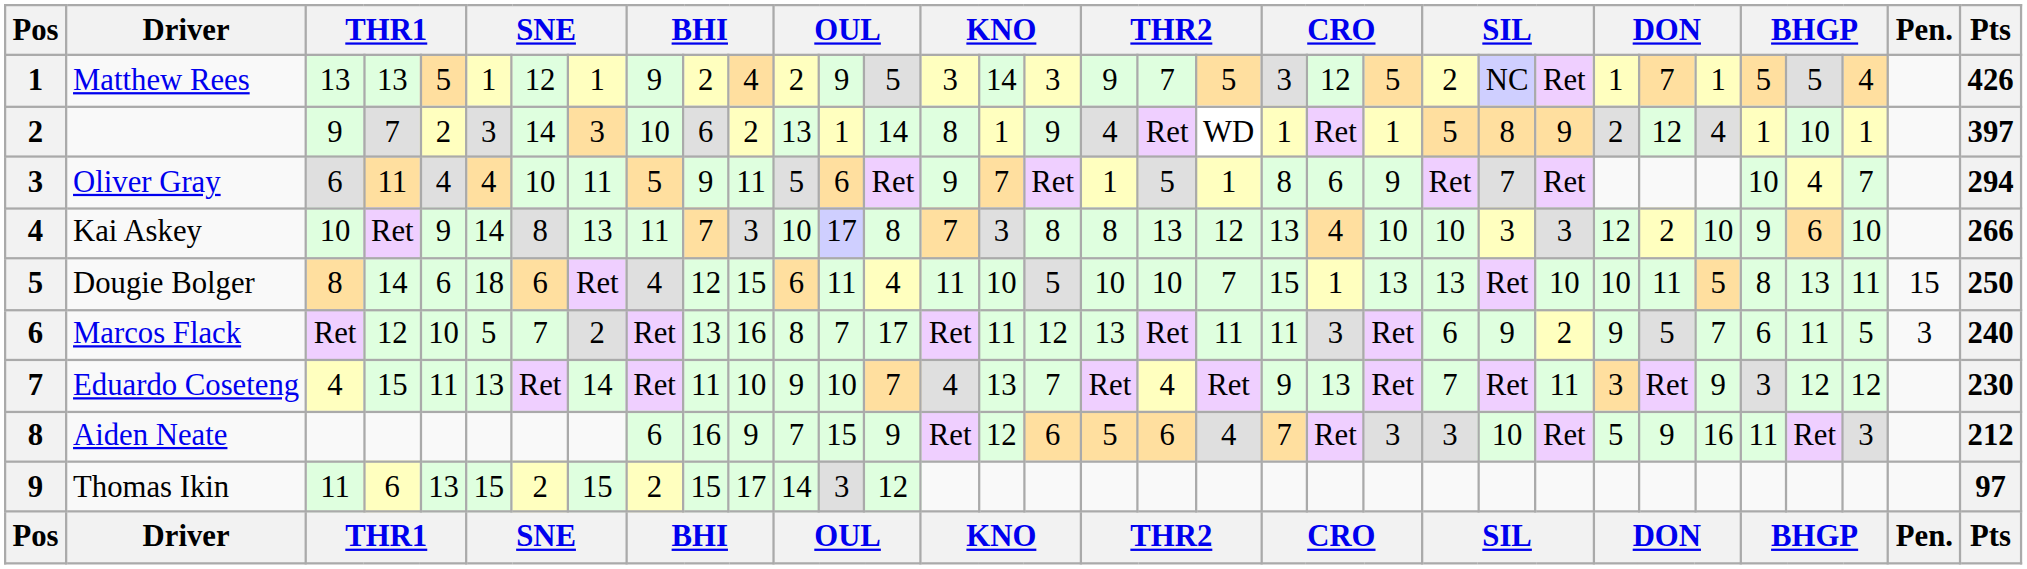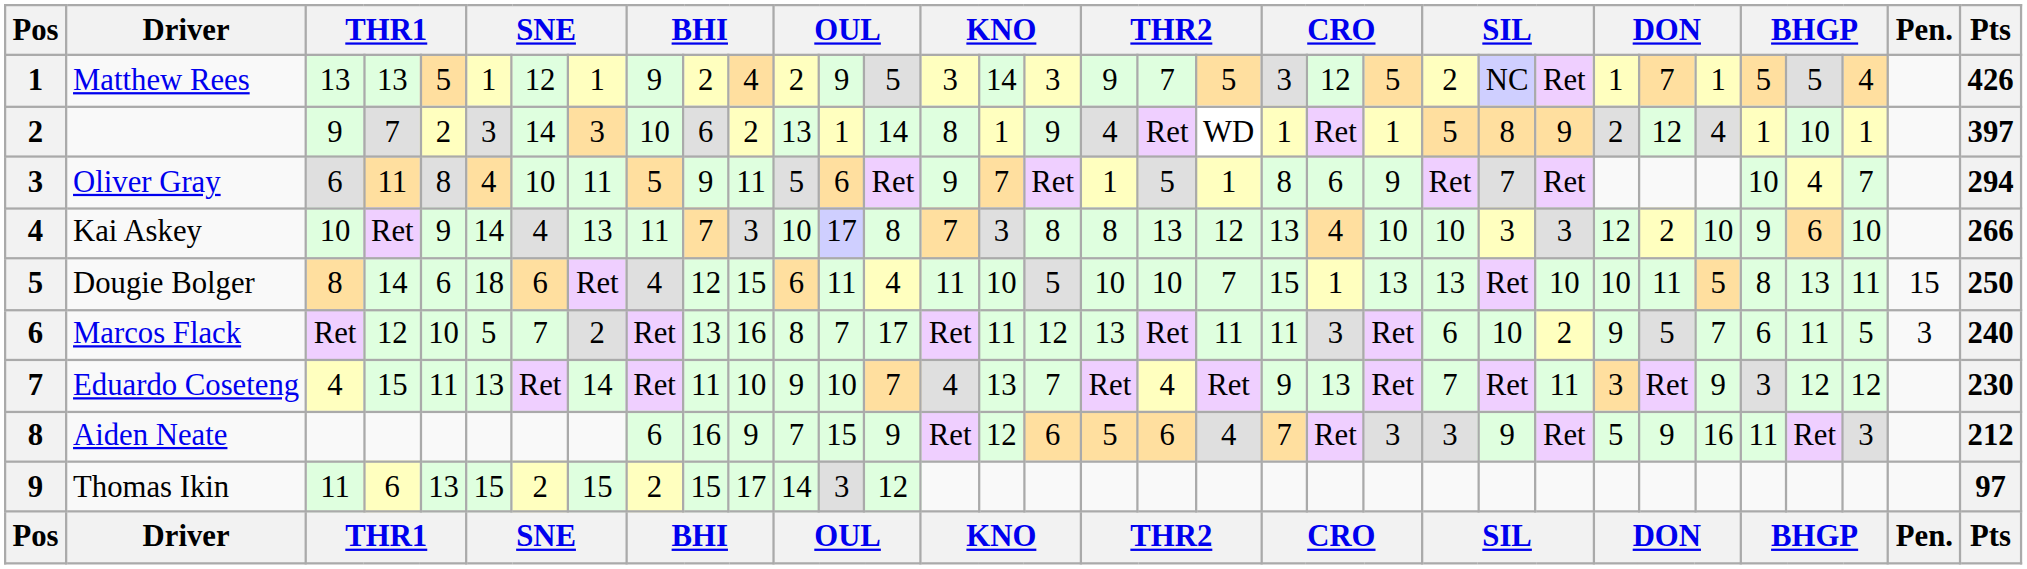 <table class="wikitable" style="font-size:85%; text-align:center">
 <tr style="background:#f9f9f9">
 <th>Pos</th>
 <th>Driver</th>
 <th colspan=3><a href='#'>THR1</a></th>
 <th colspan=3><a href='#'>SNE</a></th>
 <th colspan=3><a href='#'>BHI</a></th>
 <th colspan=3><a href='#'>OUL</a></th>
 <th colspan=3><a href='#'>KNO</a></th>
 <th colspan=3><a href='#'>THR2</a></th>
 <th colspan=3><a href='#'>CRO</a></th>
 <th colspan=3><a href='#'>SIL</a></th>
 <th colspan=3><a href='#'>DON</a></th>
 <th colspan=3><a href='#'>BHGP</a></th>
 <th>Pen.</th>
 <th>Pts</th>
 </tr>
 <tr>
 <th>1</th>
 <td style="text-align:left"> <a href='#'>Matthew Rees</a></td>
 <td style="background:#dfffdf">13</td>
 <td style="background:#dfffdf">13</td>
 <td style="background:#ffdf9f">5</td>
 <td style="background:#ffffbf">1</td>
 <td style="background:#dfffdf">12</td>
 <td style="background:#ffffbf">1</td>
 <td style="background:#dfffdf">9</td>
 <td style="background:#ffffbf">2</td>
 <td style="background:#ffdf9f">4</td>
 <td style="background:#ffffbf">2</td>
 <td style="background:#dfffdf">9</td>
 <td style="background:#dfdfdf">5</td>
 <td style="background:#ffffbf">3</td>
 <td style="background:#dfffdf">14</td>
 <td style="background:#ffffbf">3</td>
 <td style="background:#dfffdf">9</td>
 <td style="background:#dfffdf">7</td>
 <td style="background:#ffdf9f">5</td>
 <td style="background:#dfdfdf">3</td>
 <td style="background:#dfffdf">12</td>
 <td style="background:#ffdf9f">5</td>
 <td style="background:#ffffbf">2</td>
 <td style="background:#cfcfff">NC</td>
 <td style="background:#efcfff">Ret</td>
 <td style="background:#ffffbf">1</td>
 <td style="background:#ffdf9f">7</td>
 <td style="background:#ffffbf">1</td>
 <td style="background:#ffdf9f">5</td>
 <td style="background:#dfdfdf">5</td>
 <td style="background:#ffdf9f">4</td>
 <td></td>
 <th>426</th>
 </tr>
 <tr>
 <th>2</th>
 <td style="text-align:left"></td>
 <td style="background:#dfffdf">9</td>
 <td style="background:#dfdfdf">7</td>
 <td style="background:#ffffbf">2</td>
 <td style="background:#dfdfdf">3</td>
 <td style="background:#dfffdf">14</td>
 <td style="background:#ffdf9f">3</td>
 <td style="background:#dfffdf">10</td>
 <td style="background:#dfdfdf">6</td>
 <td style="background:#ffffbf">2</td>
 <td style="background:#dfffdf">13</td>
 <td style="background:#ffffbf">1</td>
 <td style="background:#dfffdf">14</td>
 <td style="background:#dfffdf">8</td>
 <td style="background:#ffffbf">1</td>
 <td style="background:#dfffdf">9</td>
 <td style="background:#dfdfdf">4</td>
 <td style="background:#efcfff">Ret</td>
 <td style="background:#ffffff">WD</td>
 <td style="background:#ffffbf">1</td>
 <td style="background:#efcfff">Ret</td>
 <td style="background:#ffffbf">1</td>
 <td style="background:#ffdf9f">5</td>
 <td style="background:#ffdf9f">8</td>
 <td style="background:#ffdf9f">9</td>
 <td style="background:#dfdfdf">2</td>
 <td style="background:#dfffdf">12</td>
 <td style="background:#dfdfdf">4</td>
 <td style="background:#ffffbf">1</td>
 <td style="background:#dfffdf">10</td>
 <td style="background:#ffffbf">1</td>
 <td></td>
 <th>397</th>
 </tr>
 <tr>
 <th>3</th>
 <td style="text-align:left"> <a href='#'>Oliver Gray</a></td>
 <td style="background:#dfdfdf">6</td>
 <td style="background:#ffdf9f">11</td>
-<td style="background:#dfdfdf">4</td>
+<td style="background:#dfdfdf">8</td>
 <td style="background:#ffdf9f">4</td>
 <td style="background:#dfffdf">10</td>
 <td style="background:#dfffdf">11</td>
 <td style="background:#ffdf9f">5</td>
 <td style="background:#dfffdf">9</td>
 <td style="background:#dfffdf">11</td>
 <td style="background:#dfdfdf">5</td>
 <td style="background:#ffdf9f">6</td>
 <td style="background:#efcfff">Ret</td>
 <td style="background:#dfffdf">9</td>
 <td style="background:#ffdf9f">7</td>
 <td style="background:#efcfff">Ret</td>
 <td style="background:#ffffbf">1</td>
 <td style="background:#dfdfdf">5</td>
 <td style="background:#ffffbf">1</td>
 <td style="background:#dfffdf">8</td>
 <td style="background:#dfffdf">6</td>
 <td style="background:#dfffdf">9</td>
 <td style="background:#efcfff">Ret</td>
 <td style="background:#dfdfdf">7</td>
 <td style="background:#efcfff">Ret</td>
 <td></td>
 <td></td>
 <td></td>
 <td style="background:#dfffdf">10</td>
 <td style="background:#ffffbf">4</td>
 <td style="background:#dfffdf">7</td>
 <td></td>
 <th>294</th>
 </tr>
 <tr>
 <th>4</th>
 <td style="text-align:left"> Kai Askey</td>
 <td style="background:#dfffdf">10</td>
 <td style="background:#efcfff">Ret</td>
 <td style="background:#dfffdf">9</td>
 <td style="background:#dfffdf">14</td>
-<td style="background:#dfdfdf">8</td>
+<td style="background:#dfdfdf">4</td>
 <td style="background:#dfffdf">13</td>
 <td style="background:#dfffdf">11</td>
 <td style="background:#ffdf9f">7</td>
 <td style="background:#dfdfdf">3</td>
 <td style="background:#dfffdf">10</td>
 <td style="background:#cfcfff">17</td>
 <td style="background:#dfffdf">8</td>
 <td style="background:#ffdf9f">7</td>
 <td style="background:#dfdfdf">3</td>
 <td style="background:#dfffdf">8</td>
 <td style="background:#dfffdf">8</td>
 <td style="background:#dfffdf">13</td>
 <td style="background:#dfffdf">12</td>
 <td style="background:#dfffdf">13</td>
 <td style="background:#ffdf9f">4</td>
 <td style="background:#dfffdf">10</td>
 <td style="background:#dfffdf">10</td>
 <td style="background:#ffffbf">3</td>
 <td style="background:#dfdfdf">3</td>
 <td style="background:#dfffdf">12</td>
 <td style="background:#ffffbf">2</td>
 <td style="background:#dfffdf">10</td>
 <td style="background:#dfffdf">9</td>
 <td style="background:#ffdf9f">6</td>
 <td style="background:#dfffdf">10</td>
 <td></td>
 <th>266</th>
 </tr>
 <tr>
 <th>5</th>
 <td style="text-align:left"> Dougie Bolger</td>
 <td style="background:#ffdf9f">8</td>
 <td style="background:#dfffdf">14</td>
 <td style="background:#dfffdf">6</td>
 <td style="background:#dfffdf">18</td>
 <td style="background:#ffdf9f">6</td>
 <td style="background:#efcfff">Ret</td>
 <td style="background:#dfdfdf">4</td>
 <td style="background:#dfffdf">12</td>
 <td style="background:#dfffdf">15</td>
 <td style="background:#ffdf9f">6</td>
 <td style="background:#dfffdf">11</td>
 <td style="background:#ffffbf">4</td>
 <td style="background:#dfffdf">11</td>
 <td style="background:#dfffdf">10</td>
 <td style="background:#dfdfdf">5</td>
 <td style="background:#dfffdf">10</td>
 <td style="background:#dfffdf">10</td>
 <td style="background:#dfffdf">7</td>
 <td style="background:#dfffdf">15</td>
 <td style="background:#ffffbf">1</td>
 <td style="background:#dfffdf">13</td>
 <td style="background:#dfffdf">13</td>
 <td style="background:#efcfff">Ret</td>
 <td style="background:#dfffdf">10</td>
 <td style="background:#dfffdf">10</td>
 <td style="background:#dfffdf">11</td>
 <td style="background:#ffdf9f">5</td>
 <td style="background:#dfffdf">8</td>
 <td style="background:#dfffdf">13</td>
 <td style="background:#dfffdf">11</td>
 <td>15</td>
 <th>250</th>
 </tr>
 <tr>
 <th>6</th>
 <td style="text-align:left"> <a href='#'>Marcos Flack</a></td>
 <td style="background:#efcfff">Ret</td>
 <td style="background:#dfffdf">12</td>
 <td style="background:#dfffdf">10</td>
 <td style="background:#dfffdf">5</td>
 <td style="background:#dfffdf">7</td>
 <td style="background:#dfdfdf">2</td>
 <td style="background:#efcfff">Ret</td>
 <td style="background:#dfffdf">13</td>
 <td style="background:#dfffdf">16</td>
 <td style="background:#dfffdf">8</td>
 <td style="background:#dfffdf">7</td>
 <td style="background:#dfffdf">17</td>
 <td style="background:#efcfff">Ret</td>
 <td style="background:#dfffdf">11</td>
 <td style="background:#dfffdf">12</td>
 <td style="background:#dfffdf">13</td>
 <td style="background:#efcfff">Ret</td>
 <td style="background:#dfffdf">11</td>
 <td style="background:#dfffdf">11</td>
 <td style="background:#dfdfdf">3</td>
 <td style="background:#efcfff">Ret</td>
 <td style="background:#dfffdf">6</td>
-<td style="background:#dfffdf">9</td>
+<td style="background:#dfffdf">10</td>
 <td style="background:#ffffbf">2</td>
 <td style="background:#dfffdf">9</td>
 <td style="background:#dfdfdf">5</td>
 <td style="background:#dfffdf">7</td>
 <td style="background:#dfffdf">6</td>
 <td style="background:#dfffdf">11</td>
 <td style="background:#dfffdf">5</td>
 <td>3</td>
 <th>240</th>
 </tr>
 <tr>
 <th>7</th>
 <td style="text-align:left"> <a href='#'>Eduardo Coseteng</a></td>
 <td style="background:#ffffbf">4</td>
 <td style="background:#dfffdf">15</td>
 <td style="background:#dfffdf">11</td>
 <td style="background:#dfffdf">13</td>
 <td style="background:#efcfff">Ret</td>
 <td style="background:#dfffdf">14</td>
 <td style="background:#efcfff">Ret</td>
 <td style="background:#dfffdf">11</td>
 <td style="background:#dfffdf">10</td>
 <td style="background:#dfffdf">9</td>
 <td style="background:#dfffdf">10</td>
 <td style="background:#ffdf9f">7</td>
 <td style="background:#dfdfdf">4</td>
 <td style="background:#dfffdf">13</td>
 <td style="background:#dfffdf">7</td>
 <td style="background:#efcfff">Ret</td>
 <td style="background:#ffffbf">4</td>
 <td style="background:#efcfff">Ret</td>
 <td style="background:#dfffdf">9</td>
 <td style="background:#dfffdf">13</td>
 <td style="background:#efcfff">Ret</td>
 <td style="background:#dfffdf">7</td>
 <td style="background:#efcfff">Ret</td>
 <td style="background:#dfffdf">11</td>
 <td style="background:#ffdf9f">3</td>
 <td style="background:#efcfff">Ret</td>
 <td style="background:#dfffdf">9</td>
 <td style="background:#dfdfdf">3</td>
 <td style="background:#dfffdf">12</td>
 <td style="background:#dfffdf">12</td>
 <td></td>
 <th>230</th>
 </tr>
 <tr>
 <th>8</th>
 <td style="text-align:left"> <a href='#'>Aiden Neate</a></td>
 <td></td>
 <td></td>
 <td></td>
 <td></td>
 <td></td>
 <td></td>
 <td style="background:#dfffdf">6</td>
 <td style="background:#dfffdf">16</td>
 <td style="background:#dfffdf">9</td>
 <td style="background:#dfffdf">7</td>
 <td style="background:#dfffdf">15</td>
 <td style="background:#dfffdf">9</td>
 <td style="background:#efcfff">Ret</td>
 <td style="background:#dfffdf">12</td>
 <td style="background:#ffdf9f">6</td>
 <td style="background:#ffdf9f">5</td>
 <td style="background:#ffdf9f">6</td>
 <td style="background:#dfdfdf">4</td>
 <td style="background:#ffdf9f">7</td>
 <td style="background:#efcfff">Ret</td>
 <td style="background:#dfdfdf">3</td>
 <td style="background:#dfdfdf">3</td>
-<td style="background:#dfffdf">10</td>
+<td style="background:#dfffdf">9</td>
 <td style="background:#efcfff">Ret</td>
 <td style="background:#dfffdf">5</td>
 <td style="background:#dfffdf">9</td>
 <td style="background:#dfffdf">16</td>
 <td style="background:#dfffdf">11</td>
 <td style="background:#efcfff">Ret</td>
 <td style="background:#dfdfdf">3</td>
 <td></td>
 <th>212</th>
 </tr>
 <tr>
 <th>9</th>
 <td style="text-align:left"> Thomas Ikin</td>
 <td style="background:#dfffdf">11</td>
 <td style="background:#ffffbf">6</td>
 <td style="background:#dfffdf">13</td>
 <td style="background:#dfffdf">15</td>
 <td style="background:#ffffbf">2</td>
 <td style="background:#dfffdf">15</td>
 <td style="background:#ffffbf">2</td>
 <td style="background:#dfffdf">15</td>
 <td style="background:#dfffdf">17</td>
 <td style="background:#dfffdf">14</td>
 <td style="background:#dfdfdf">3</td>
 <td style="background:#dfffdf">12</td>
 <td></td>
 <td></td>
 <td></td>
 <td></td>
 <td></td>
 <td></td>
 <td></td>
 <td></td>
 <td></td>
 <td></td>
 <td></td>
 <td></td>
 <td></td>
 <td></td>
 <td></td>
 <td></td>
 <td></td>
 <td></td>
 <td></td>
 <th>97</th>
 </tr>
 <tr>
 <th>Pos</th>
 <th>Driver</th>
 <th colspan=3><a href='#'>THR1</a></th>
 <th colspan=3><a href='#'>SNE</a></th>
 <th colspan=3><a href='#'>BHI</a></th>
 <th colspan=3><a href='#'>OUL</a></th>
 <th colspan=3><a href='#'>KNO</a></th>
 <th colspan=3><a href='#'>THR2</a></th>
 <th colspan=3><a href='#'>CRO</a></th>
 <th colspan=3><a href='#'>SIL</a></th>
 <th colspan=3><a href='#'>DON</a></th>
 <th colspan=3><a href='#'>BHGP</a></th>
 <th>Pen.</th>
 <th>Pts</th>
 </tr>
 </table>
